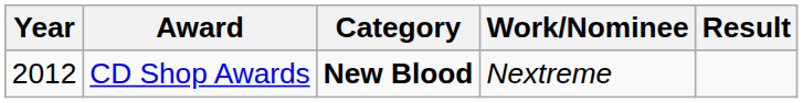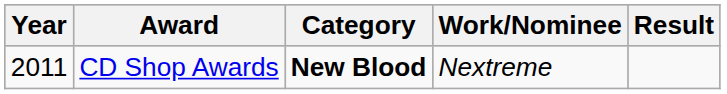 <table class="wikitable">
 <tr>
 <th>Year</th>
 <th>Award</th>
 <th>Category</th>
 <th>Work/Nominee</th>
 <th>Result</th>
 </tr>
 <tr>
-<td align="center">2012</td>
+<td align="center">2011</td>
 <td><a href='#'>CD Shop Awards</a></td>
 <td><strong>New Blood</strong></td>
 <td><em>Nextreme</em></td>
 <td></td>
 </tr>
 </table>
